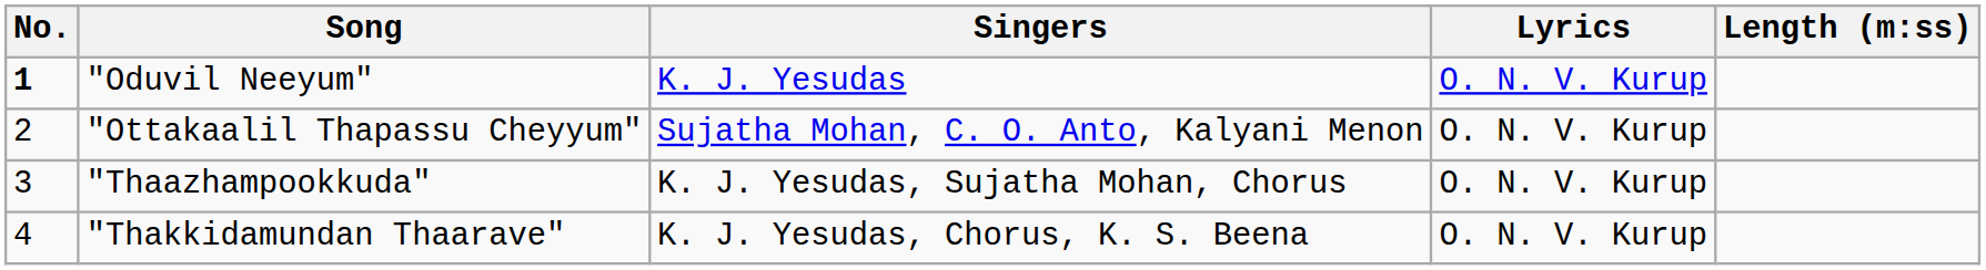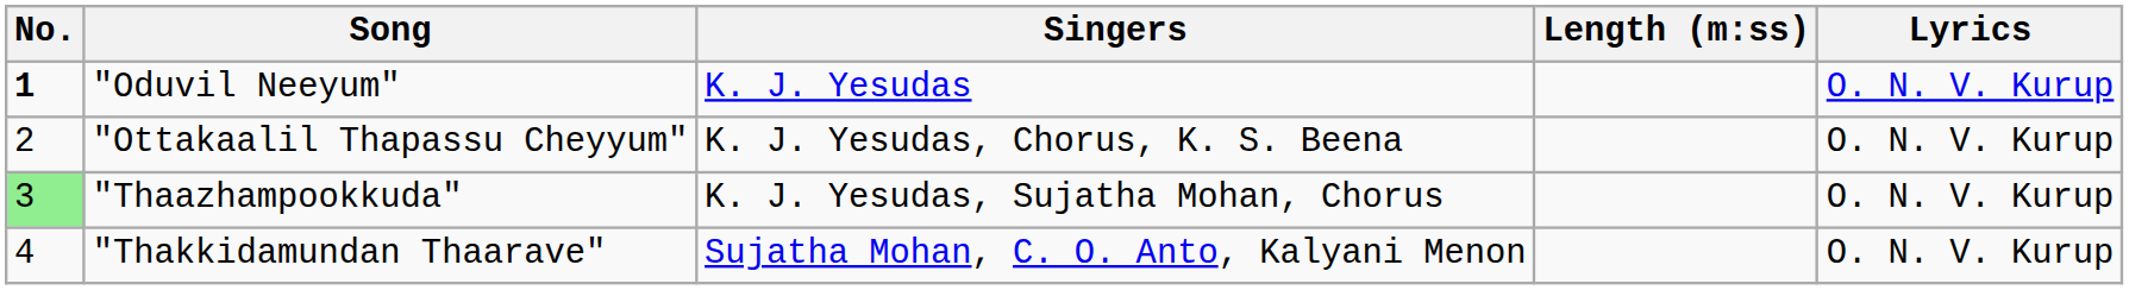 <table class="wikitable" style="font-size:95%;">
 <tr>
 <th>No.</th>
 <th>Song</th>
 <th>Singers</th>
+<th>Length (m:ss)</th>
 <th>Lyrics</th>
-<th>Length (m:ss)</th>
 </tr>
 <tr>
 <td><strong>1</strong></td>
 <td>"Oduvil Neeyum"</td>
 <td><a href='#'>K. J. Yesudas</a></td>
+<td></td>
 <td><a href='#'>O. N. V. Kurup</a></td>
-<td></td>
 </tr>
 <tr>
 <td>2</td>
 <td>"Ottakaalil Thapassu Cheyyum"</td>
-<td><a href='#'>Sujatha Mohan</a>, <a href='#'>C. O. Anto</a>, Kalyani Menon</td>
+<td>K. J. Yesudas, Chorus, K. S. Beena</td>
+<td></td>
 <td>O. N. V. Kurup</td>
-<td></td>
 </tr>
 <tr>
-<td>3</td>
+<td style="background: lightgreen;">3</td>
 <td>"Thaazhampookkuda"</td>
 <td>K. J. Yesudas, Sujatha Mohan, Chorus</td>
+<td></td>
 <td>O. N. V. Kurup</td>
-<td></td>
 </tr>
 <tr>
 <td>4</td>
 <td>"Thakkidamundan Thaarave"</td>
-<td>K. J. Yesudas, Chorus, K. S. Beena</td>
+<td><a href='#'>Sujatha Mohan</a>, <a href='#'>C. O. Anto</a>, Kalyani Menon</td>
+<td></td>
 <td>O. N. V. Kurup</td>
-<td></td>
 </tr>
 </table>
